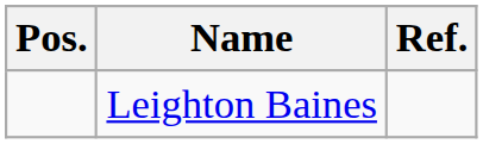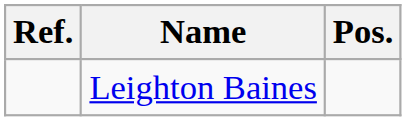 <table class="wikitable" style="font-size:100%; text-align:left">
 <tr>
+<th>Ref.</th>
+<th>Name</th>
 <th>Pos.</th>
-<th>Name</th>
-<th>Ref.</th>
 </tr>
 <tr>
+<td align=center></td>
+<td> <a href='#'>Leighton Baines</a></td>
 <td></td>
-<td> <a href='#'>Leighton Baines</a></td>
-<td align=center></td>
 </tr>
 </table>
